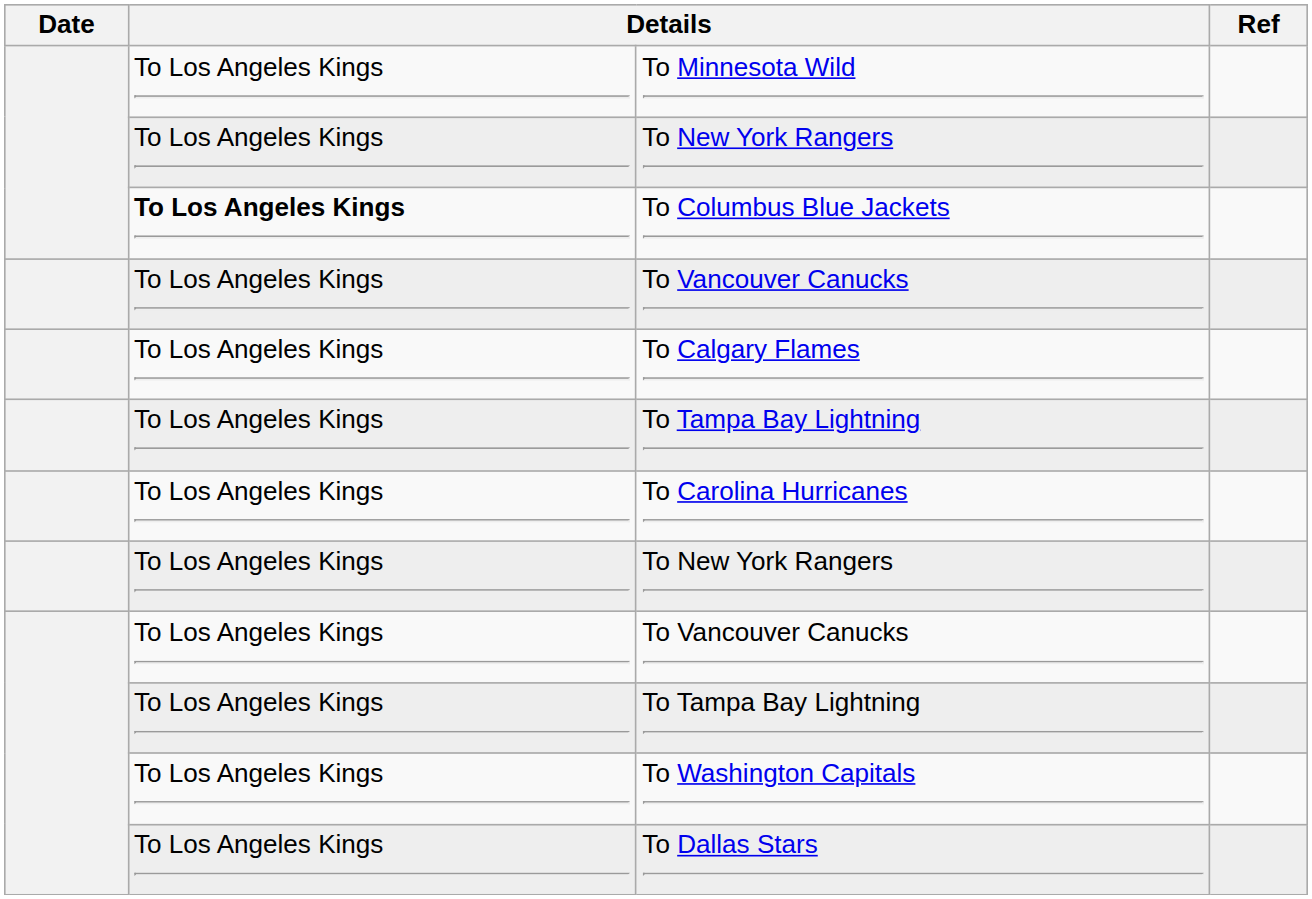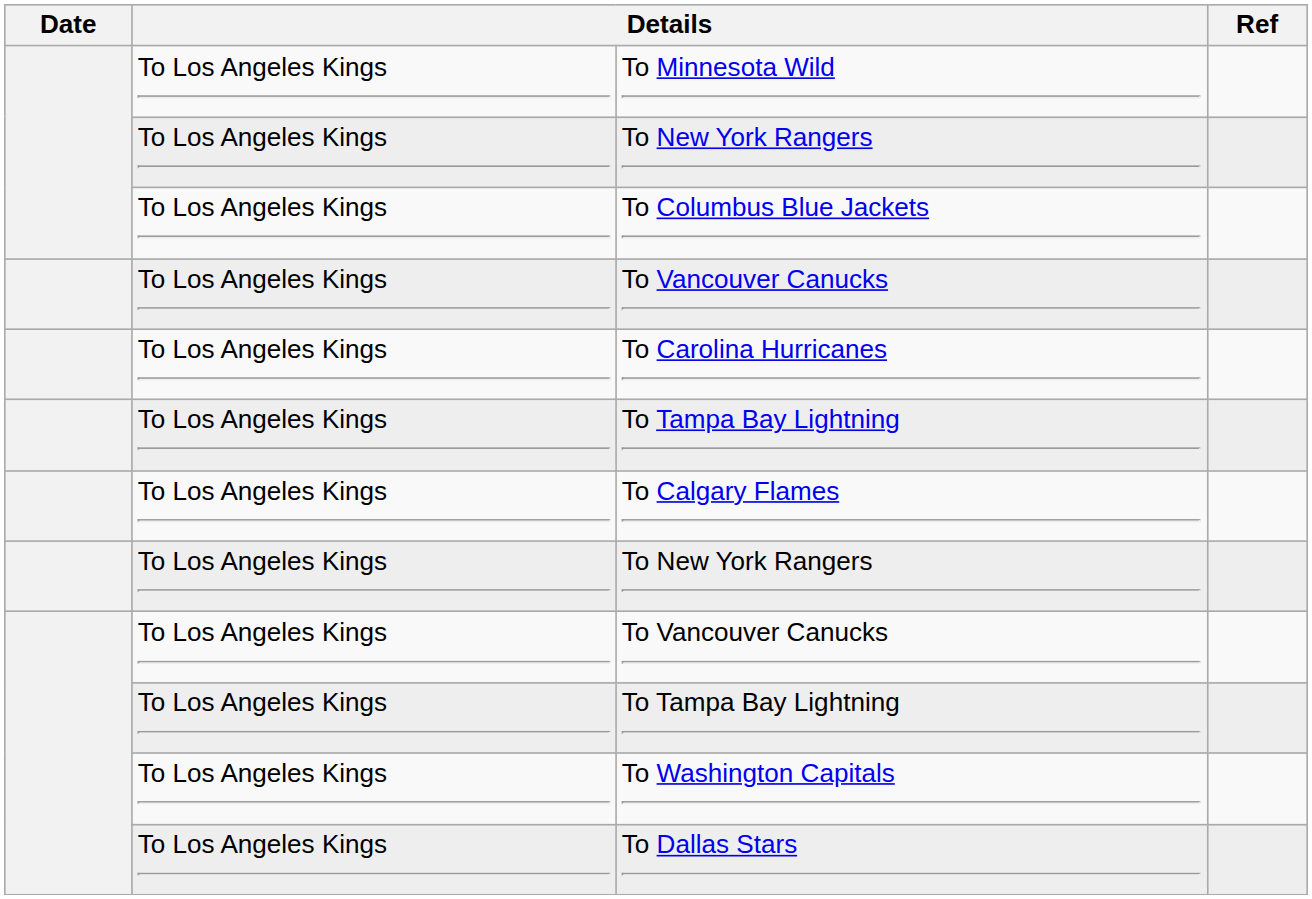 <table class="wikitable plainrowheaders" style="width: 50em;">
 <tr>
 <th scope="col">Date</th>
 <th scope="col" colspan="2">Details</th>
 <th scope="col">Ref</th>
 </tr>
 <tr>
 <th scope="row" rowspan=3></th>
 <td valign="top">To Los Angeles Kings<hr></td>
 <td valign="top">To <a href='#'>Minnesota Wild</a><hr></td>
 <td></td>
 </tr>
 <tr bgcolor="#eeeeee">
 <td valign="top">To Los Angeles Kings<hr></td>
 <td valign="top">To <a href='#'>New York Rangers</a><hr></td>
 <td></td>
 </tr>
 <tr>
-<td valign="top"><strong>To Los Angeles Kings<hr></strong></td>
+<td valign="top">To Los Angeles Kings<hr></td>
 <td valign="top">To <a href='#'>Columbus Blue Jackets</a><hr></td>
 <td></td>
 </tr>
 <tr bgcolor="#eeeeee">
 <th scope="row"></th>
 <td valign="top">To Los Angeles Kings<hr></td>
 <td valign="top">To <a href='#'>Vancouver Canucks</a><hr></td>
 <td></td>
 </tr>
 <tr>
 <th scope="row"></th>
 <td valign="top">To Los Angeles Kings<hr></td>
-<td valign="top">To <a href='#'>Calgary Flames</a><hr></td>
+<td valign="top">To <a href='#'>Carolina Hurricanes</a><hr></td>
 <td></td>
 </tr>
 <tr bgcolor="#eeeeee">
 <th scope="row"></th>
 <td valign="top">To Los Angeles Kings<hr></td>
 <td valign="top">To <a href='#'>Tampa Bay Lightning</a><hr></td>
 <td></td>
 </tr>
 <tr>
 <th scope="row"></th>
 <td valign="top">To Los Angeles Kings<hr></td>
-<td valign="top">To <a href='#'>Carolina Hurricanes</a><hr></td>
+<td valign="top">To <a href='#'>Calgary Flames</a><hr></td>
 <td></td>
 </tr>
 <tr bgcolor="#eeeeee">
 <th scope="row"></th>
 <td valign="top">To Los Angeles Kings<hr></td>
 <td valign="top">To New York Rangers<hr></td>
 <td></td>
 </tr>
 <tr>
 <th scope="row" rowspan=4></th>
 <td valign="top">To Los Angeles Kings<hr></td>
 <td valign="top">To Vancouver Canucks<hr></td>
 <td></td>
 </tr>
 <tr bgcolor="#eeeeee">
 <td valign="top">To Los Angeles Kings<hr></td>
 <td valign="top">To Tampa Bay Lightning<hr></td>
 <td></td>
 </tr>
 <tr>
 <td valign="top">To Los Angeles Kings<hr></td>
 <td valign="top">To <a href='#'>Washington Capitals</a><hr></td>
 <td></td>
 </tr>
 <tr bgcolor="#eeeeee">
 <td valign="top">To Los Angeles Kings<hr></td>
 <td valign="top">To <a href='#'>Dallas Stars</a><hr></td>
 <td></td>
 </tr>
 </table>
